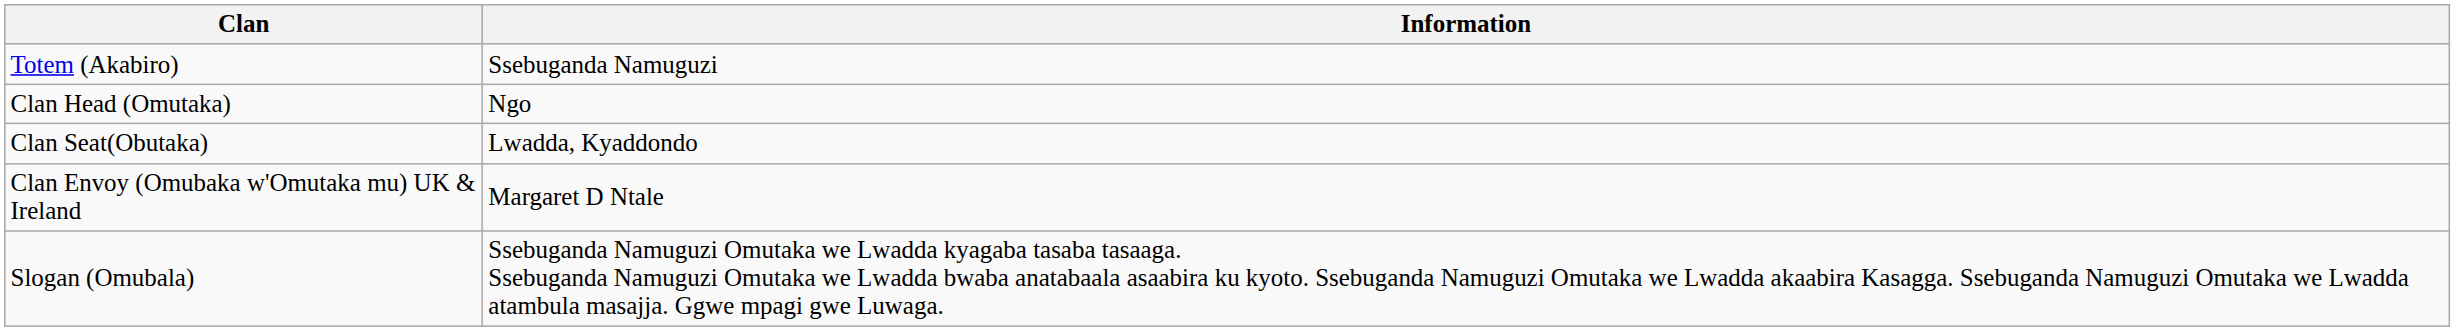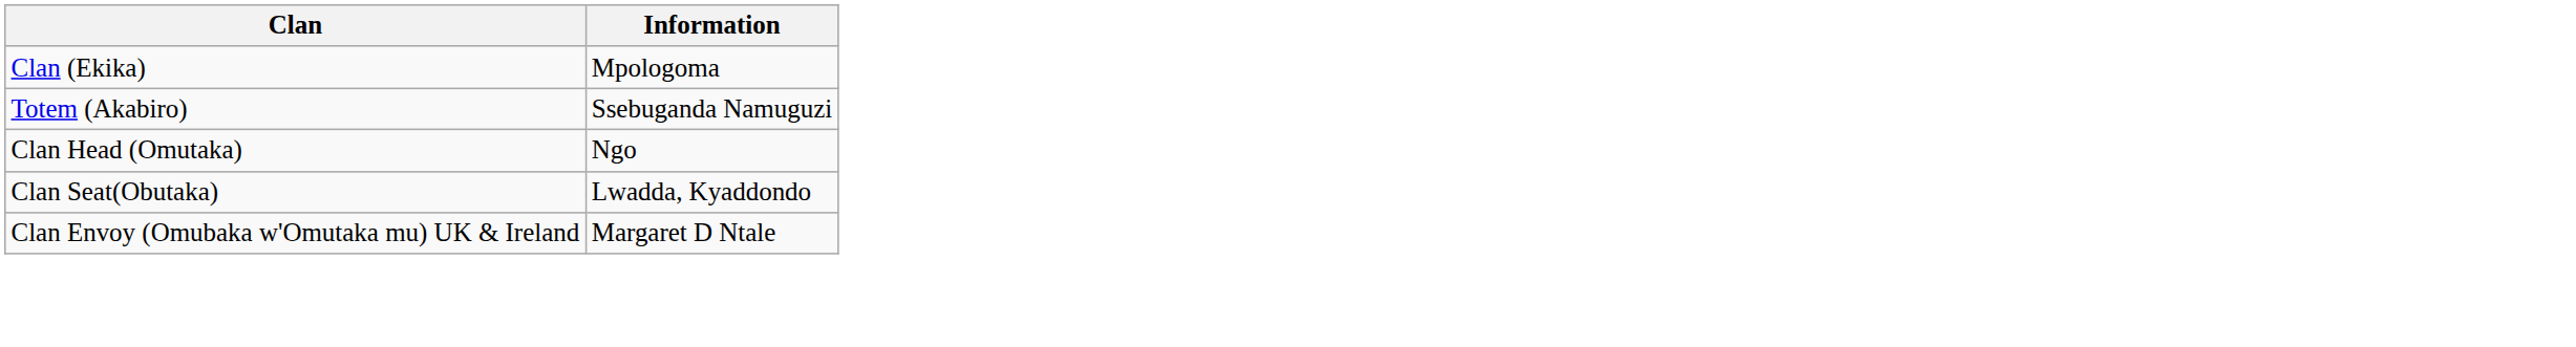 <table class="wikitable">
 <tr>
 <th>Clan</th>
 <th>Information</th>
+</tr>
+<tr>
+<td><a href='#'>Clan</a> (Ekika)</td>
+<td>Mpologoma</td>
 </tr>
 <tr>
 <td><a href='#'>Totem</a> (Akabiro)</td>
 <td>Ssebuganda Namuguzi</td>
 </tr>
 <tr>
 <td>Clan Head (Omutaka)</td>
 <td>Ngo</td>
 </tr>
 <tr>
 <td>Clan Seat(Obutaka)</td>
 <td>Lwadda, Kyaddondo</td>
 </tr>
 <tr>
 <td>Clan Envoy (Omubaka w'Omutaka mu) UK & Ireland</td>
 <td>Margaret D Ntale</td>
 </tr>
-<tr>
-<td>Slogan (Omubala)</td>
-<td>Ssebuganda Namuguzi Omutaka we Lwadda kyagaba tasaba tasaaga.<br>Ssebuganda Namuguzi Omutaka we Lwadda bwaba anatabaala asaabira ku kyoto. Ssebuganda Namuguzi Omutaka we Lwadda akaabira Kasagga. Ssebuganda Namuguzi Omutaka we Lwadda atambula masajja. Ggwe mpagi gwe Luwaga.</td>
-</tr>
 </table>
